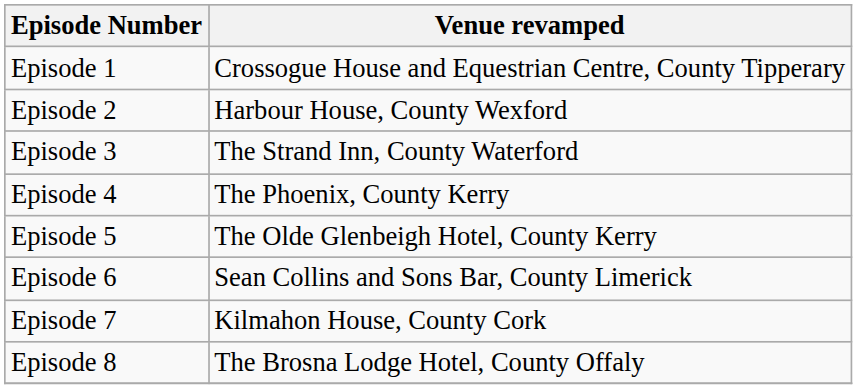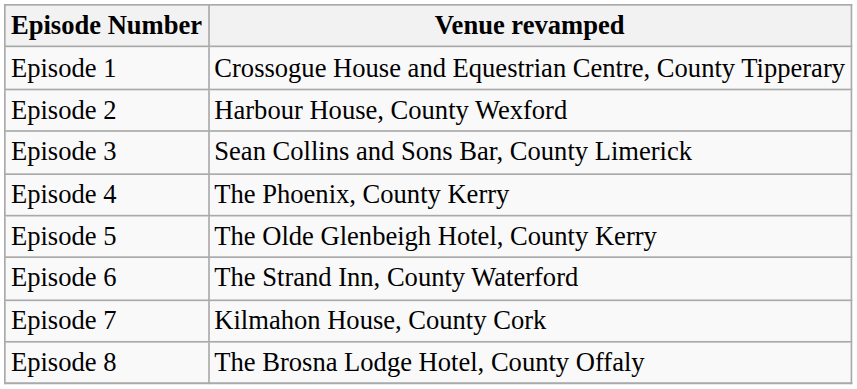 <table class="wikitable">
 <tr>
 <th>Episode Number</th>
 <th>Venue revamped</th>
 </tr>
 <tr>
 <td>Episode 1</td>
 <td>Crossogue House and Equestrian Centre, County Tipperary</td>
 </tr>
 <tr>
 <td>Episode 2</td>
 <td>Harbour House, County Wexford</td>
 </tr>
 <tr>
 <td>Episode 3</td>
-<td>The Strand Inn, County Waterford</td>
+<td>Sean Collins and Sons Bar, County Limerick</td>
 </tr>
 <tr>
 <td>Episode 4</td>
 <td>The Phoenix, County Kerry</td>
 </tr>
 <tr>
 <td>Episode 5</td>
 <td>The Olde Glenbeigh Hotel, County Kerry</td>
 </tr>
 <tr>
 <td>Episode 6</td>
-<td>Sean Collins and Sons Bar, County Limerick</td>
+<td>The Strand Inn, County Waterford</td>
 </tr>
 <tr>
 <td>Episode 7</td>
 <td>Kilmahon House, County Cork</td>
 </tr>
 <tr>
 <td>Episode 8</td>
 <td>The Brosna Lodge Hotel, County Offaly</td>
 </tr>
 <tr>
 </tr>
 </table>
